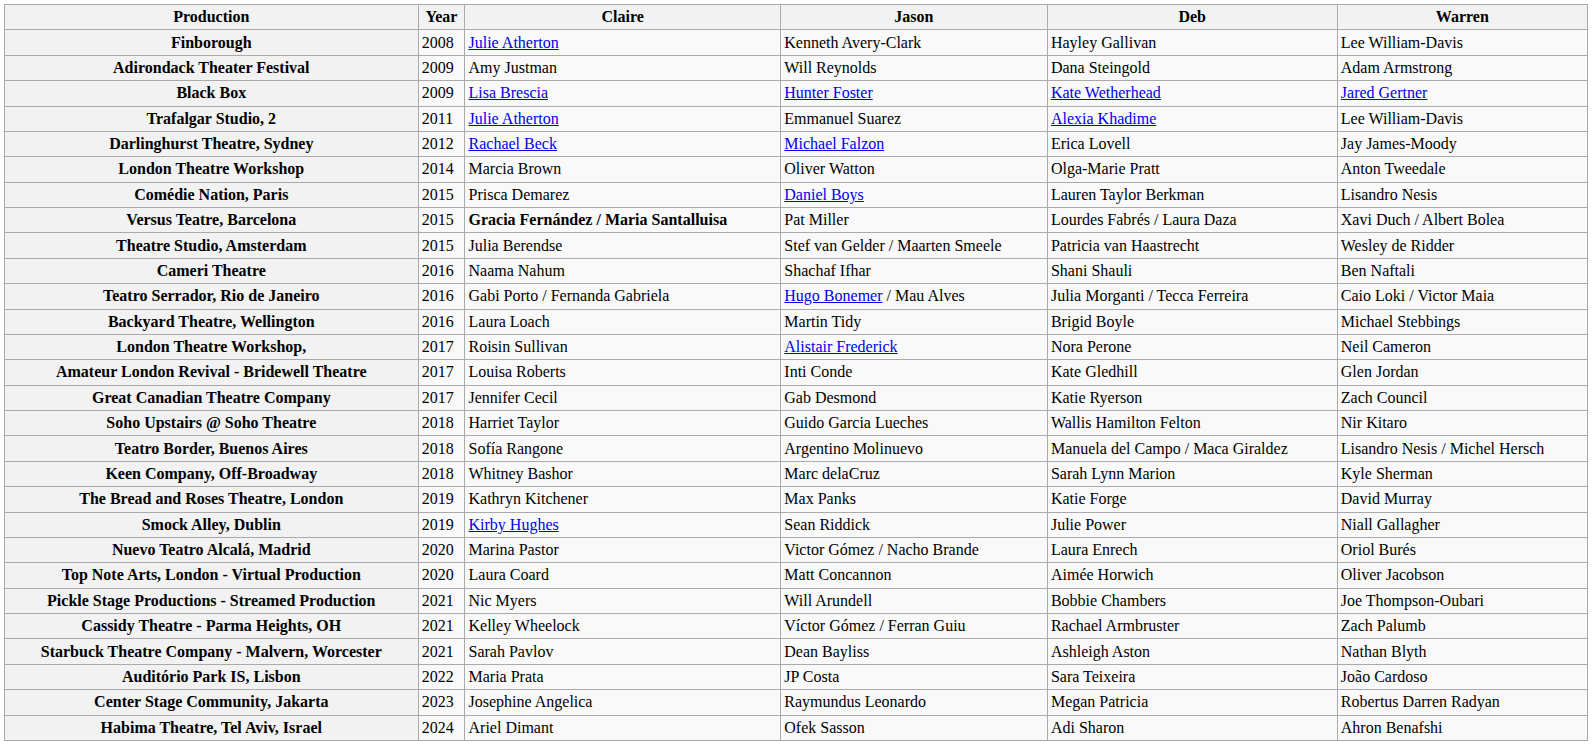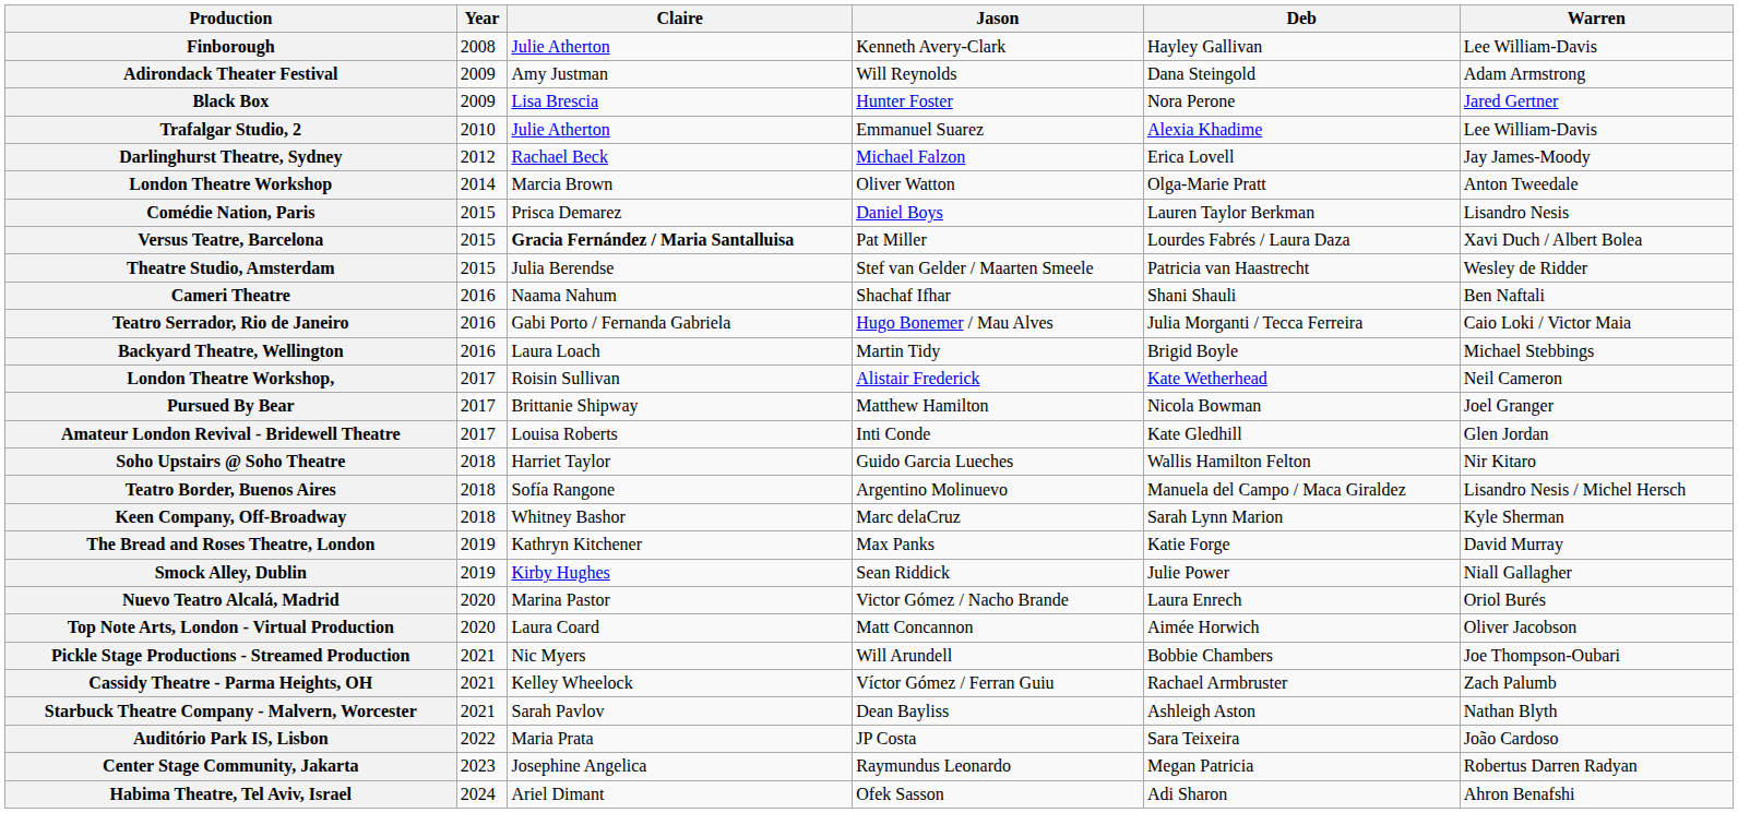 <table class="wikitable" style="width:100%;">
 <tr>
 <th scope="col">Production</th>
 <th scope="col" class="unsortable">Year</th>
 <th scope="col">Claire</th>
 <th scope="col">Jason</th>
 <th scope="col">Deb</th>
 <th scope="col">Warren</th>
 </tr>
 <tr>
 <th scope="row">Finborough</th>
 <td>2008</td>
 <td><a href='#'>Julie Atherton</a></td>
 <td>Kenneth Avery-Clark</td>
 <td>Hayley Gallivan</td>
 <td>Lee William-Davis</td>
 </tr>
 <tr>
 <th scope="row">Adirondack Theater Festival</th>
 <td>2009</td>
 <td>Amy Justman</td>
 <td>Will Reynolds</td>
 <td>Dana Steingold</td>
 <td>Adam Armstrong</td>
 </tr>
 <tr>
 <th scope="row">Black Box</th>
 <td>2009</td>
 <td><a href='#'>Lisa Brescia</a></td>
 <td><a href='#'>Hunter Foster</a></td>
-<td><a href='#'>Kate Wetherhead</a></td>
+<td>Nora Perone</td>
 <td><a href='#'>Jared Gertner</a></td>
 </tr>
 <tr>
 <th scope="row">Trafalgar Studio, 2</th>
-<td>2011</td>
+<td>2010</td>
 <td><a href='#'>Julie Atherton</a></td>
 <td>Emmanuel Suarez</td>
 <td><a href='#'>Alexia Khadime</a></td>
 <td>Lee William-Davis</td>
 </tr>
 <tr>
 <th scope="row">Darlinghurst Theatre, Sydney</th>
 <td>2012</td>
 <td><a href='#'>Rachael Beck</a></td>
 <td><a href='#'>Michael Falzon</a></td>
 <td>Erica Lovell</td>
 <td>Jay James-Moody</td>
 </tr>
 <tr>
 <th>London Theatre Workshop</th>
 <td>2014</td>
 <td>Marcia Brown</td>
 <td>Oliver Watton</td>
 <td>Olga-Marie Pratt</td>
 <td>Anton Tweedale</td>
 </tr>
 <tr>
 <th scope="row">Comédie Nation, Paris</th>
 <td>2015</td>
 <td>Prisca Demarez</td>
 <td><a href='#'>Daniel Boys</a></td>
 <td>Lauren Taylor Berkman</td>
 <td>Lisandro Nesis</td>
 </tr>
 <tr>
 <th scope="row">Versus Teatre, Barcelona</th>
 <td>2015</td>
 <td><strong>Gracia Fernández / Maria Santalluisa</strong></td>
 <td>Pat Miller</td>
 <td>Lourdes Fabrés / Laura Daza</td>
 <td>Xavi Duch / Albert Bolea</td>
 </tr>
 <tr>
 <th>Theatre Studio, Amsterdam</th>
 <td>2015</td>
 <td>Julia Berendse</td>
 <td>Stef van Gelder / Maarten Smeele</td>
 <td>Patricia van Haastrecht</td>
 <td>Wesley de Ridder</td>
 </tr>
 <tr>
 <th scope="row">Cameri Theatre</th>
 <td>2016</td>
 <td>Naama Nahum</td>
 <td>Shachaf Ifhar</td>
 <td>Shani Shauli</td>
 <td>Ben Naftali</td>
 </tr>
 <tr>
 <th scope="row">Teatro Serrador, Rio de Janeiro</th>
 <td>2016</td>
 <td>Gabi Porto / Fernanda Gabriela</td>
 <td><a href='#'>Hugo Bonemer</a> / Mau Alves</td>
 <td>Julia Morganti / Tecca Ferreira</td>
 <td>Caio Loki / Victor Maia</td>
 </tr>
 <tr>
 <th scope="row">Backyard Theatre, Wellington</th>
 <td>2016</td>
 <td>Laura Loach</td>
 <td>Martin Tidy</td>
 <td>Brigid Boyle</td>
 <td>Michael Stebbings</td>
 </tr>
 <tr>
 <th scope="row">London Theatre Workshop,</th>
 <td>2017</td>
 <td>Roisin Sullivan</td>
 <td><a href='#'>Alistair Frederick</a></td>
-<td>Nora Perone</td>
+<td><a href='#'>Kate Wetherhead</a></td>
 <td>Neil Cameron</td>
+</tr>
+<tr>
+<th scope="row">Pursued By Bear</th>
+<td>2017</td>
+<td>Brittanie Shipway</td>
+<td>Matthew Hamilton</td>
+<td>Nicola Bowman</td>
+<td>Joel Granger</td>
 </tr>
 <tr>
 <th scope="row">Amateur London Revival - Bridewell Theatre</th>
 <td>2017</td>
 <td>Louisa Roberts</td>
 <td>Inti Conde</td>
 <td>Kate Gledhill</td>
 <td>Glen Jordan</td>
-</tr>
-<tr>
-<th scope="row">Great Canadian Theatre Company</th>
-<td>2017</td>
-<td>Jennifer Cecil</td>
-<td>Gab Desmond</td>
-<td>Katie Ryerson</td>
-<td>Zach Council</td>
 </tr>
 <tr>
 <th scope="row">Soho Upstairs @ Soho Theatre</th>
 <td>2018</td>
 <td>Harriet Taylor</td>
 <td>Guido Garcia Lueches</td>
 <td>Wallis Hamilton Felton</td>
 <td>Nir Kitaro</td>
 </tr>
 <tr>
 <th scope="row">Teatro Border, Buenos Aires</th>
 <td>2018</td>
 <td>Sofía Rangone</td>
 <td>Argentino Molinuevo</td>
 <td>Manuela del Campo / Maca Giraldez</td>
 <td>Lisandro Nesis / Michel Hersch</td>
 </tr>
 <tr>
 <th>Keen Company, Off-Broadway</th>
 <td>2018</td>
 <td>Whitney Bashor</td>
 <td>Marc delaCruz</td>
 <td>Sarah Lynn Marion</td>
 <td>Kyle Sherman</td>
 </tr>
 <tr>
 <th>The Bread and Roses Theatre, London</th>
 <td>2019</td>
 <td>Kathryn Kitchener</td>
 <td>Max Panks</td>
 <td>Katie Forge</td>
 <td>David Murray</td>
 </tr>
 <tr>
 <th>Smock Alley, Dublin</th>
 <td>2019</td>
 <td><a href='#'>Kirby Hughes</a></td>
 <td>Sean Riddick</td>
 <td>Julie Power</td>
 <td>Niall Gallagher</td>
 </tr>
 <tr>
 <th>Nuevo Teatro Alcalá, Madrid</th>
 <td>2020</td>
 <td>Marina Pastor</td>
 <td>Victor Gómez / Nacho Brande</td>
 <td>Laura Enrech</td>
 <td>Oriol Burés</td>
 </tr>
 <tr>
 <th>Top Note Arts, London - Virtual Production</th>
 <td>2020</td>
 <td>Laura Coard</td>
 <td>Matt Concannon</td>
 <td>Aimée Horwich</td>
 <td>Oliver Jacobson</td>
 </tr>
 <tr>
 <th>Pickle Stage Productions - Streamed Production</th>
 <td>2021</td>
 <td>Nic Myers</td>
 <td>Will Arundell</td>
 <td>Bobbie Chambers</td>
 <td>Joe Thompson-Oubari</td>
 </tr>
 <tr>
 <th>Cassidy Theatre - Parma Heights, OH</th>
 <td>2021</td>
 <td>Kelley Wheelock</td>
 <td>Víctor Gómez / Ferran Guiu</td>
 <td>Rachael Armbruster</td>
 <td>Zach Palumb</td>
 </tr>
 <tr>
 <th>Starbuck Theatre Company - Malvern, Worcester</th>
 <td>2021</td>
 <td>Sarah Pavlov</td>
 <td>Dean Bayliss</td>
 <td>Ashleigh Aston</td>
 <td>Nathan Blyth</td>
 </tr>
 <tr>
 <th>Auditório Park IS, Lisbon</th>
 <td>2022</td>
 <td>Maria Prata</td>
 <td>JP Costa</td>
 <td>Sara Teixeira</td>
 <td>João Cardoso</td>
 </tr>
 <tr>
 <th>Center Stage Community, Jakarta</th>
 <td>2023</td>
 <td>Josephine Angelica</td>
 <td>Raymundus Leonardo</td>
 <td>Megan Patricia</td>
 <td>Robertus Darren Radyan</td>
 </tr>
 <tr>
 <th>Habima Theatre, Tel Aviv, Israel</th>
 <td>2024</td>
 <td>Ariel Dimant</td>
 <td>Ofek Sasson</td>
 <td>Adi Sharon</td>
 <td>Ahron Benafshi</td>
 </tr>
 </table>
